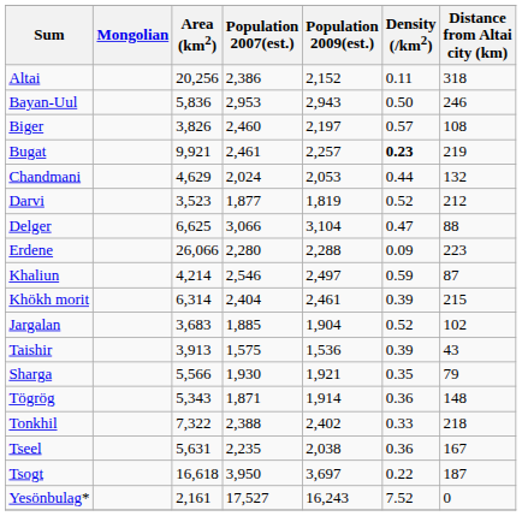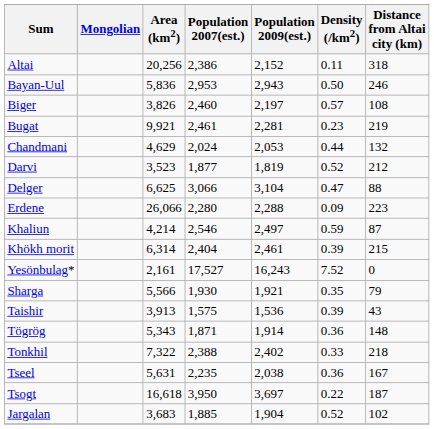 <table class="wikitable">
 <tr>
 </tr>
 <tr>
 <th>Sum</th>
 <th><a href='#'>Mongolian</a></th>
 <th>Area<br>(km<sup>2</sup>)</th>
 <th>Population<br>2007(est.)</th>
 <th>Population<br>2009(est.)</th>
 <th>Density<br>(/km<sup>2</sup>)</th>
 <th>Distance<br> from Altai<br> city (km)</th>
 </tr>
 <tr>
 <td><a href='#'>Altai</a></td>
 <td></td>
 <td>20,256</td>
 <td>2,386</td>
 <td>2,152</td>
 <td>0.11</td>
 <td>318</td>
 </tr>
 <tr>
 <td><a href='#'>Bayan-Uul</a></td>
 <td></td>
 <td>5,836</td>
 <td>2,953</td>
 <td>2,943</td>
 <td>0.50</td>
 <td>246</td>
 </tr>
 <tr>
 <td><a href='#'>Biger</a></td>
 <td></td>
 <td>3,826</td>
 <td>2,460</td>
 <td>2,197</td>
 <td>0.57</td>
 <td>108</td>
 </tr>
 <tr>
 <td><a href='#'>Bugat</a></td>
 <td></td>
 <td>9,921</td>
 <td>2,461</td>
-<td>2,257</td>
-<td><strong>0.23</strong></td>
+<td>2,281</td>
+<td>0.23</td>
 <td>219</td>
 </tr>
 <tr>
 <td><a href='#'>Chandmani</a></td>
 <td></td>
 <td>4,629</td>
 <td>2,024</td>
 <td>2,053</td>
 <td>0.44</td>
 <td>132</td>
 </tr>
 <tr>
 <td><a href='#'>Darvi</a></td>
 <td></td>
 <td>3,523</td>
 <td>1,877</td>
 <td>1,819</td>
 <td>0.52</td>
 <td>212</td>
 </tr>
 <tr>
 <td><a href='#'>Delger</a></td>
 <td></td>
 <td>6,625</td>
 <td>3,066</td>
 <td>3,104</td>
 <td>0.47</td>
 <td>88</td>
 </tr>
 <tr>
 <td><a href='#'>Erdene</a></td>
 <td></td>
 <td>26,066</td>
 <td>2,280</td>
 <td>2,288</td>
 <td>0.09</td>
 <td>223</td>
 </tr>
 <tr>
 <td><a href='#'>Khaliun</a></td>
 <td></td>
 <td>4,214</td>
 <td>2,546</td>
 <td>2,497</td>
 <td>0.59</td>
 <td>87</td>
 </tr>
 <tr>
 <td><a href='#'>Khökh morit</a></td>
 <td></td>
 <td>6,314</td>
 <td>2,404</td>
 <td>2,461</td>
 <td>0.39</td>
 <td>215</td>
 </tr>
 <tr>
-<td><a href='#'>Jargalan</a></td>
+<td><a href='#'>Yesönbulag</a>*</td>
 <td></td>
-<td>3,683</td>
-<td>1,885</td>
-<td>1,904</td>
-<td>0.52</td>
-<td>102</td>
+<td>2,161</td>
+<td>17,527</td>
+<td>16,243</td>
+<td>7.52</td>
+<td>0</td>
+</tr>
+<tr>
+<td><a href='#'>Sharga</a></td>
+<td></td>
+<td>5,566</td>
+<td>1,930</td>
+<td>1,921</td>
+<td>0.35</td>
+<td>79</td>
 </tr>
 <tr>
 <td><a href='#'>Taishir</a></td>
 <td></td>
 <td>3,913</td>
 <td>1,575</td>
 <td>1,536</td>
 <td>0.39</td>
 <td>43</td>
-</tr>
-<tr>
-<td><a href='#'>Sharga</a></td>
-<td></td>
-<td>5,566</td>
-<td>1,930</td>
-<td>1,921</td>
-<td>0.35</td>
-<td>79</td>
 </tr>
 <tr>
 <td><a href='#'>Tögrög</a></td>
 <td></td>
 <td>5,343</td>
 <td>1,871</td>
 <td>1,914</td>
 <td>0.36</td>
 <td>148</td>
 </tr>
 <tr>
 <td><a href='#'>Tonkhil</a></td>
 <td></td>
 <td>7,322</td>
 <td>2,388</td>
 <td>2,402</td>
 <td>0.33</td>
 <td>218</td>
 </tr>
 <tr>
 <td><a href='#'>Tseel</a></td>
 <td></td>
 <td>5,631</td>
 <td>2,235</td>
 <td>2,038</td>
 <td>0.36</td>
 <td>167</td>
 </tr>
 <tr>
 <td><a href='#'>Tsogt</a></td>
 <td></td>
 <td>16,618</td>
 <td>3,950</td>
 <td>3,697</td>
 <td>0.22</td>
 <td>187</td>
 </tr>
 <tr>
-<td><a href='#'>Yesönbulag</a>*</td>
+<td><a href='#'>Jargalan</a></td>
 <td></td>
-<td>2,161</td>
-<td>17,527</td>
-<td>16,243</td>
-<td>7.52</td>
-<td>0</td>
+<td>3,683</td>
+<td>1,885</td>
+<td>1,904</td>
+<td>0.52</td>
+<td>102</td>
 </tr>
 <tr>
 </tr>
 </table>
